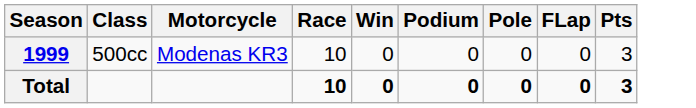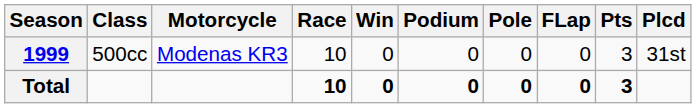 <table class="wikitable" style=text-align:right>
 <tr>
 <th>Season</th>
 <th>Class</th>
 <th>Motorcycle</th>
 <th>Race</th>
 <th>Win</th>
 <th>Podium</th>
 <th>Pole</th>
 <th>FLap</th>
 <th>Pts</th>
+<th>Plcd</th>
 </tr>
 <tr>
 <th><a href='#'>1999</a></th>
 <td>500cc</td>
 <td><a href='#'>Modenas KR3</a></td>
 <td>10</td>
 <td>0</td>
 <td>0</td>
 <td>0</td>
 <td>0</td>
 <td>3</td>
+<td>31st</td>
 </tr>
 <tr>
 <th>Total</th>
 <td></td>
 <td></td>
 <td><strong>10</strong></td>
 <td><strong>0</strong></td>
 <td><strong>0</strong></td>
 <td><strong>0</strong></td>
 <td><strong>0</strong></td>
 <td><strong>3</strong></td>
+<td></td>
 </tr>
 </table>
